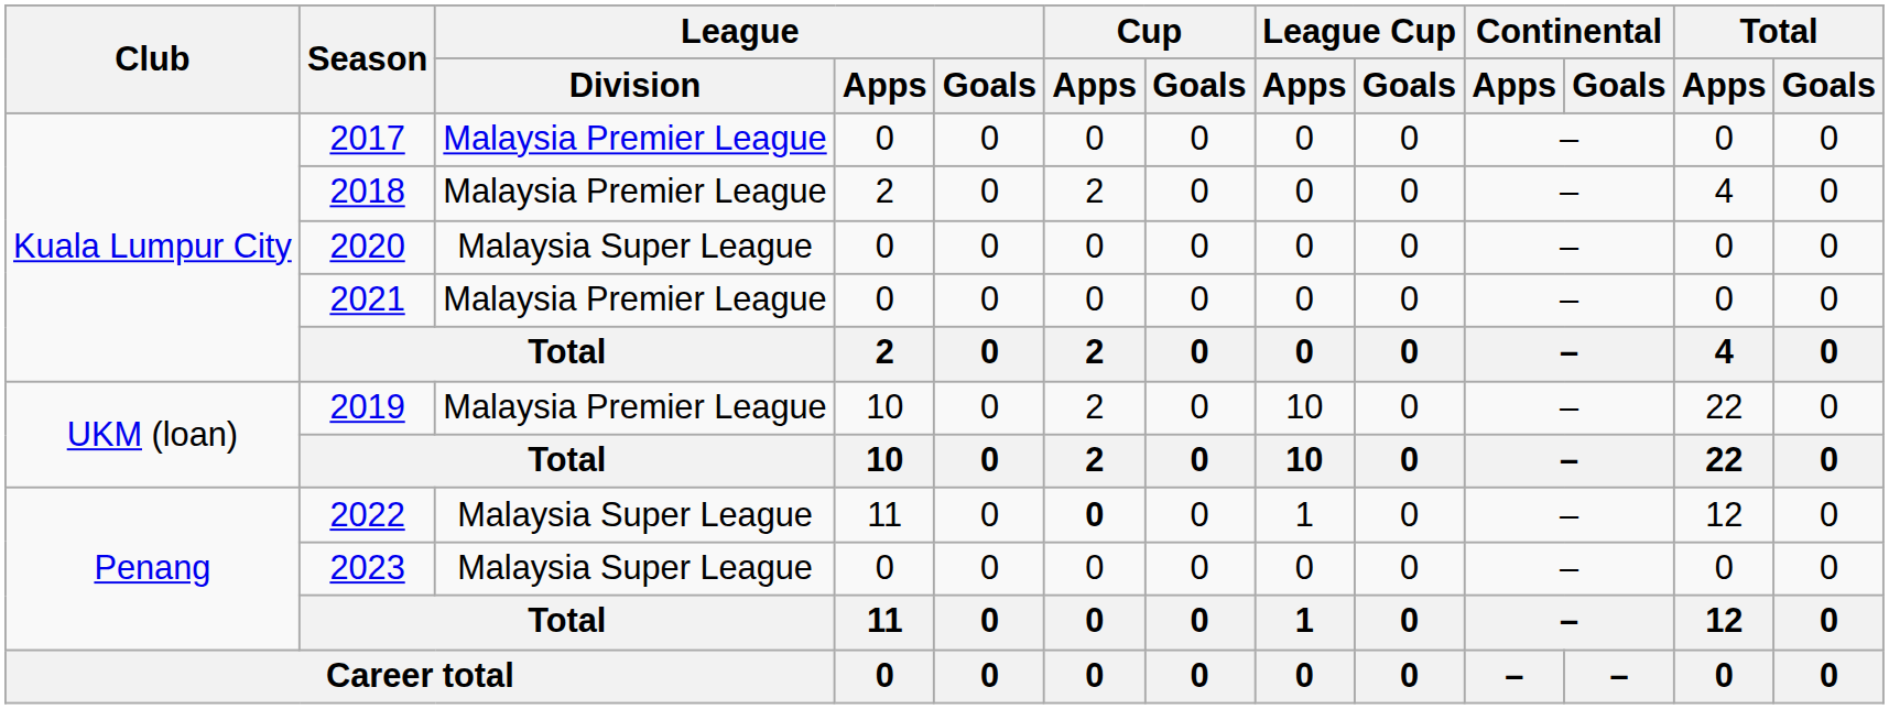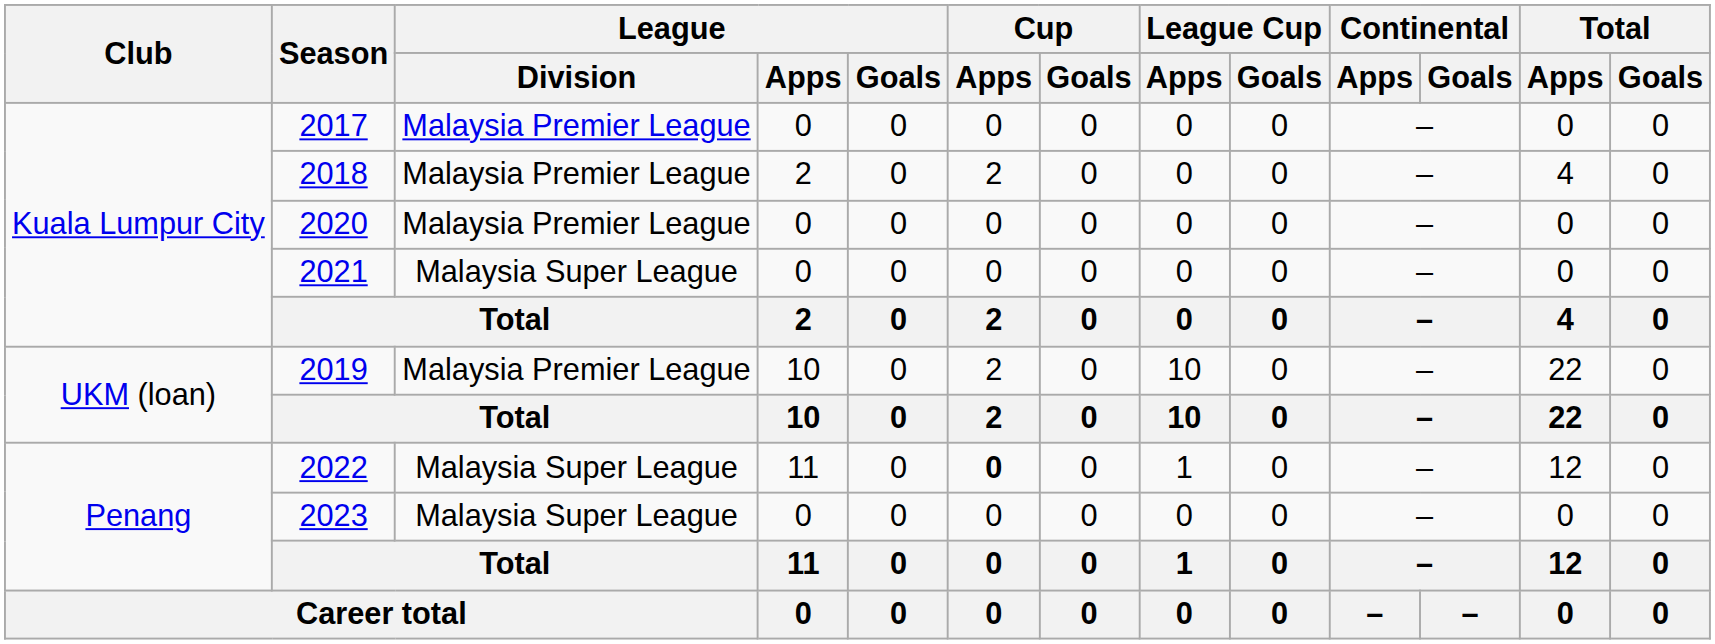 <table class=wikitable style="text-align:center">
 <tr>
 <th rowspan=2>Club</th>
 <th rowspan=2>Season</th>
 <th colspan=3>League</th>
 <th colspan=2>Cup</th>
 <th colspan=2>League Cup</th>
 <th colspan=2>Continental</th>
 <th colspan=2>Total</th>
 </tr>
 <tr>
 <th>Division</th>
 <th>Apps</th>
 <th>Goals</th>
 <th>Apps</th>
 <th>Goals</th>
 <th>Apps</th>
 <th>Goals</th>
 <th>Apps</th>
 <th>Goals</th>
 <th>Apps</th>
 <th>Goals</th>
 </tr>
 <tr>
 <td rowspan=5><a href='#'>Kuala Lumpur City</a></td>
 <td><a href='#'>2017</a></td>
 <td><a href='#'>Malaysia Premier League</a></td>
 <td>0</td>
 <td>0</td>
 <td>0</td>
 <td>0</td>
 <td>0</td>
 <td>0</td>
 <td colspan=2>–</td>
 <td>0</td>
 <td>0</td>
 </tr>
 <tr>
 <td><a href='#'>2018</a></td>
 <td>Malaysia Premier League</td>
 <td>2</td>
 <td>0</td>
 <td>2</td>
 <td>0</td>
 <td>0</td>
 <td>0</td>
 <td colspan=2>–</td>
 <td>4</td>
 <td>0</td>
 </tr>
 <tr>
 <td><a href='#'>2020</a></td>
-<td>Malaysia Super League</td>
+<td>Malaysia Premier League</td>
 <td>0</td>
 <td>0</td>
 <td>0</td>
 <td>0</td>
 <td>0</td>
 <td>0</td>
 <td colspan=2>–</td>
 <td>0</td>
 <td>0</td>
 </tr>
 <tr>
 <td><a href='#'>2021</a></td>
-<td>Malaysia Premier League</td>
+<td>Malaysia Super League</td>
 <td>0</td>
 <td>0</td>
 <td>0</td>
 <td>0</td>
 <td>0</td>
 <td>0</td>
 <td colspan=2>–</td>
 <td>0</td>
 <td>0</td>
 </tr>
 <tr>
 <th colspan="2">Total</th>
 <th>2</th>
 <th>0</th>
 <th>2</th>
 <th>0</th>
 <th>0</th>
 <th>0</th>
 <th colspan=2>–</th>
 <th>4</th>
 <th>0</th>
 </tr>
 <tr>
 <td rowspan=2><a href='#'>UKM</a> (loan)</td>
 <td><a href='#'>2019</a></td>
 <td>Malaysia Premier League</td>
 <td>10</td>
 <td>0</td>
 <td>2</td>
 <td>0</td>
 <td>10</td>
 <td>0</td>
 <td colspan=2>–</td>
 <td>22</td>
 <td>0</td>
 </tr>
 <tr>
 <th colspan="2">Total</th>
 <th>10</th>
 <th>0</th>
 <th>2</th>
 <th>0</th>
 <th>10</th>
 <th>0</th>
 <th colspan=2>–</th>
 <th>22</th>
 <th>0</th>
 </tr>
 <tr>
 <td rowspan=3><a href='#'>Penang</a></td>
 <td><a href='#'>2022</a></td>
 <td>Malaysia Super League</td>
 <td>11</td>
 <td>0</td>
 <td><strong>0</strong></td>
 <td>0</td>
 <td>1</td>
 <td>0</td>
 <td colspan=2>–</td>
 <td>12</td>
 <td>0</td>
 </tr>
 <tr>
 <td><a href='#'>2023</a></td>
 <td>Malaysia Super League</td>
 <td>0</td>
 <td>0</td>
 <td>0</td>
 <td>0</td>
 <td>0</td>
 <td>0</td>
 <td colspan=2>–</td>
 <td>0</td>
 <td>0</td>
 </tr>
 <tr>
 <th colspan="2">Total</th>
 <th>11</th>
 <th>0</th>
 <th>0</th>
 <th>0</th>
 <th>1</th>
 <th>0</th>
 <th colspan=2>–</th>
 <th>12</th>
 <th>0</th>
 </tr>
 <tr>
 <th colspan="3">Career total</th>
 <th>0</th>
 <th>0</th>
 <th>0</th>
 <th>0</th>
 <th>0</th>
 <th>0</th>
 <th>–</th>
 <th>–</th>
 <th>0</th>
 <th>0</th>
 </tr>
 </table>
